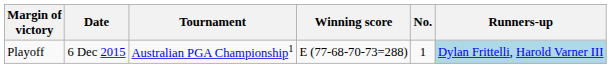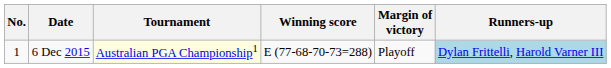 <table class="wikitable" style="font-size:95%;">
 <tr>
-<th>Margin of<br>victory</th>
+<th>No.</th>
 <th>Date</th>
 <th>Tournament</th>
 <th>Winning score</th>
-<th>No.</th>
+<th>Margin of<br>victory</th>
 <th>Runners-up</th>
 </tr>
 <tr>
+<td align=center>1</td>
+<td align=right>6 Dec <a href='#'>2015</a></td>
+<td style="background: lightyellow;"><a href='#'>Australian PGA Championship</a><sup>1</sup></td>
+<td>E (77-68-70-73=288)</td>
 <td>Playoff</td>
-<td align=right>6 Dec <a href='#'>2015</a></td>
-<td><a href='#'>Australian PGA Championship</a><sup>1</sup></td>
-<td>E (77-68-70-73=288)</td>
-<td align=center>1</td>
 <td style="background: lightblue;"> <a href='#'>Dylan Frittelli</a>,  <a href='#'>Harold Varner III</a></td>
 </tr>
 </table>
